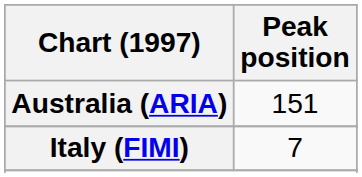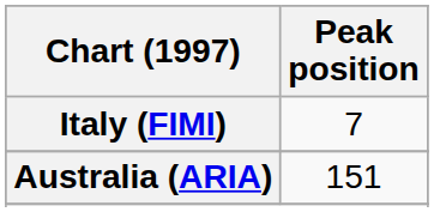 <table class="wikitable sortable plainrowheaders" style="text-align:center;">
 <tr>
 <th scope="col">Chart (1997)</th>
 <th scope="col">Peak<br>position</th>
 </tr>
 <tr>
-<th scope="row">Australia (<a href='#'>ARIA</a>)</th>
-<td>151</td>
+<th scope="row">Italy (<a href='#'>FIMI</a>)</th>
+<td>7</td>
 </tr>
 <tr>
 </tr>
 <tr>
 </tr>
 <tr>
 </tr>
 <tr>
 </tr>
 <tr>
-<th scope="row">Italy (<a href='#'>FIMI</a>)</th>
-<td>7</td>
+<th scope="row">Australia (<a href='#'>ARIA</a>)</th>
+<td>151</td>
 </tr>
 <tr>
 </tr>
 <tr>
 </tr>
 </table>
